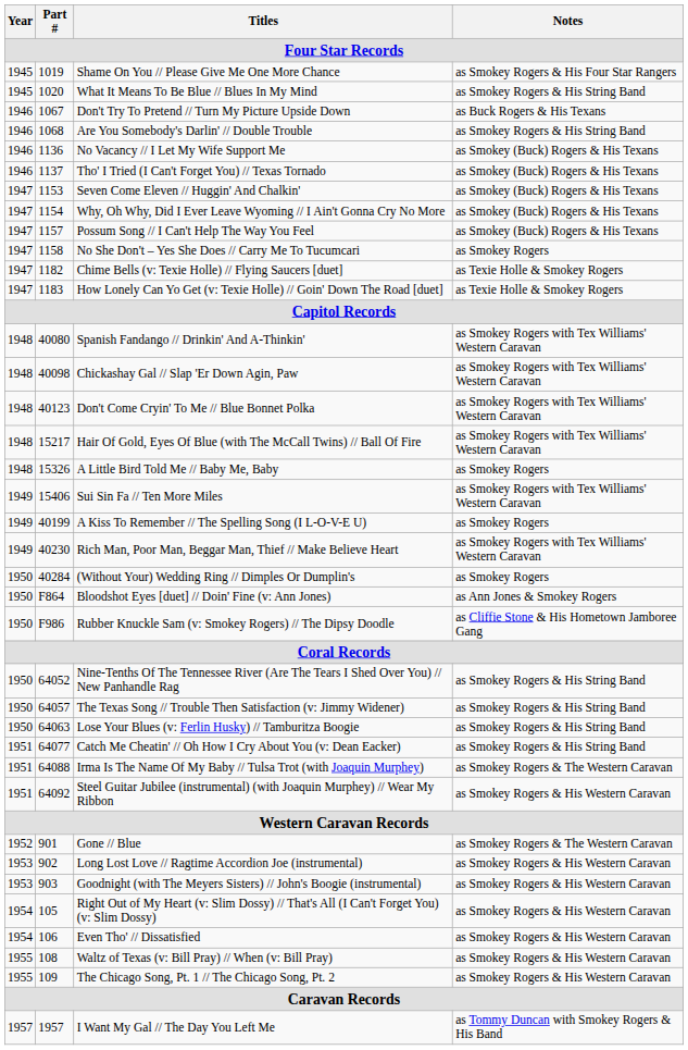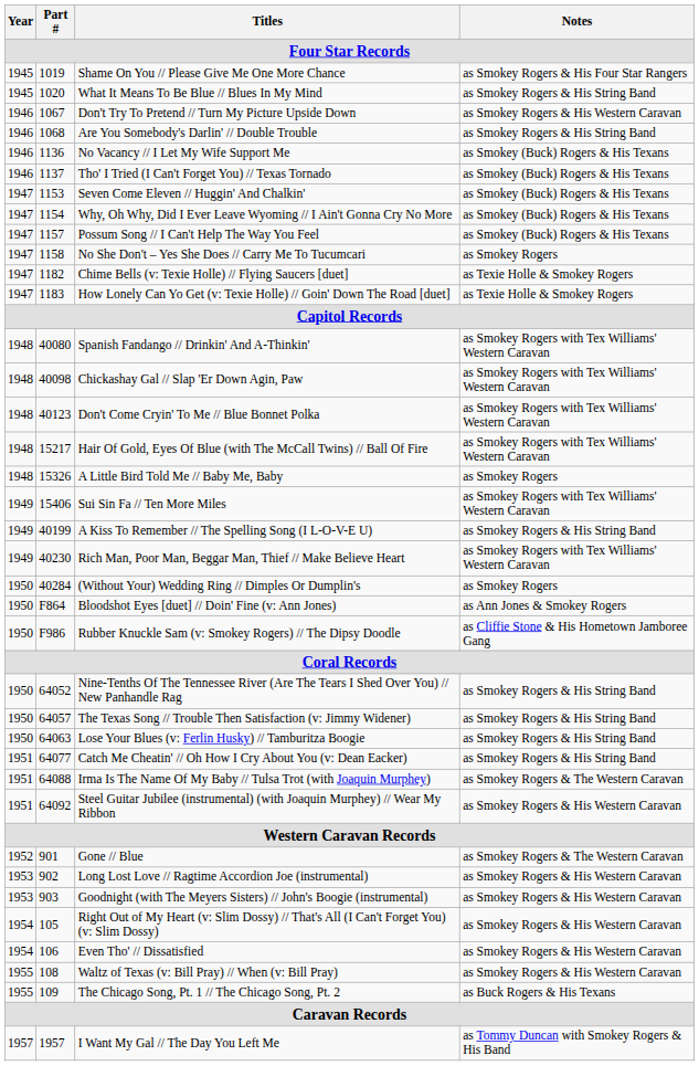 <table class="wikitable">
 <tr>
 <th>Year</th>
 <th>Part #</th>
 <th>Titles</th>
 <th>Notes</th>
 </tr>
 <tr>
 <td bgcolor="#E0E0E0" colspan="4" align="center"><big><strong><a href='#'>Four Star Records</a></strong></big></td>
 </tr>
 <tr>
 <td>1945</td>
 <td>1019</td>
 <td>Shame On You // Please Give Me One More Chance</td>
 <td>as Smokey Rogers & His Four Star Rangers</td>
 </tr>
 <tr>
 <td>1945</td>
 <td>1020</td>
 <td>What It Means To Be Blue // Blues In My Mind</td>
 <td>as Smokey Rogers & His String Band</td>
 </tr>
 <tr>
 <td>1946</td>
 <td>1067</td>
 <td>Don't Try To Pretend // Turn My Picture Upside Down</td>
-<td>as Buck Rogers & His Texans</td>
+<td>as Smokey Rogers & His Western Caravan</td>
 </tr>
 <tr>
 <td>1946</td>
 <td>1068</td>
 <td>Are You Somebody's Darlin' // Double Trouble</td>
 <td>as Smokey Rogers & His String Band</td>
 </tr>
 <tr>
 <td>1946</td>
 <td>1136</td>
 <td>No Vacancy // I Let My Wife Support Me</td>
 <td>as Smokey (Buck) Rogers & His Texans</td>
 </tr>
 <tr>
 <td>1946</td>
 <td>1137</td>
 <td>Tho' I Tried (I Can't Forget You) // Texas Tornado</td>
 <td>as Smokey (Buck) Rogers & His Texans</td>
 </tr>
 <tr>
 <td>1947</td>
 <td>1153</td>
 <td>Seven Come Eleven // Huggin' And Chalkin'</td>
 <td>as Smokey (Buck) Rogers & His Texans</td>
 </tr>
 <tr>
 <td>1947</td>
 <td>1154</td>
 <td>Why, Oh Why, Did I Ever Leave Wyoming // I Ain't Gonna Cry No More</td>
 <td>as Smokey (Buck) Rogers & His Texans</td>
 </tr>
 <tr>
 <td>1947</td>
 <td>1157</td>
 <td>Possum Song // I Can't Help The Way You Feel</td>
 <td>as Smokey (Buck) Rogers & His Texans</td>
 </tr>
 <tr>
 <td>1947</td>
 <td>1158</td>
 <td>No She Don't – Yes She Does // Carry Me To Tucumcari</td>
 <td>as Smokey Rogers</td>
 </tr>
 <tr>
 <td>1947</td>
 <td>1182</td>
 <td>Chime Bells (v: Texie Holle) // Flying Saucers [duet]</td>
 <td>as Texie Holle & Smokey Rogers</td>
 </tr>
 <tr>
 <td>1947</td>
 <td>1183</td>
 <td>How Lonely Can Yo Get (v: Texie Holle) // Goin' Down The Road [duet]</td>
 <td>as Texie Holle & Smokey Rogers</td>
 </tr>
 <tr>
 <td bgcolor="#E0E0E0" colspan="4" align="center"><big><strong><a href='#'>Capitol Records</a></strong></big></td>
 </tr>
 <tr>
 <td>1948</td>
 <td>40080</td>
 <td>Spanish Fandango // Drinkin' And A-Thinkin'</td>
 <td>as Smokey Rogers with Tex Williams' Western Caravan</td>
 </tr>
 <tr>
 <td>1948</td>
 <td>40098</td>
 <td>Chickashay Gal // Slap 'Er Down Agin, Paw</td>
 <td>as Smokey Rogers with Tex Williams' Western Caravan</td>
 </tr>
 <tr>
 <td>1948</td>
 <td>40123</td>
 <td>Don't Come Cryin' To Me // Blue Bonnet Polka</td>
 <td>as Smokey Rogers with Tex Williams' Western Caravan</td>
 </tr>
 <tr>
 <td>1948</td>
 <td>15217</td>
 <td>Hair Of Gold, Eyes Of Blue (with The McCall Twins) // Ball Of Fire</td>
 <td>as Smokey Rogers with Tex Williams' Western Caravan</td>
 </tr>
 <tr>
 <td>1948</td>
 <td>15326</td>
 <td>A Little Bird Told Me // Baby Me, Baby</td>
 <td>as Smokey Rogers</td>
 </tr>
 <tr>
 <td>1949</td>
 <td>15406</td>
 <td>Sui Sin Fa // Ten More Miles</td>
 <td>as Smokey Rogers with Tex Williams' Western Caravan</td>
 </tr>
 <tr>
 <td>1949</td>
 <td>40199</td>
 <td>A Kiss To Remember // The Spelling Song (I L-O-V-E U)</td>
-<td>as Smokey Rogers</td>
+<td>as Smokey Rogers & His String Band</td>
 </tr>
 <tr>
 <td>1949</td>
 <td>40230</td>
 <td>Rich Man, Poor Man, Beggar Man, Thief // Make Believe Heart</td>
 <td>as Smokey Rogers with Tex Williams' Western Caravan</td>
 </tr>
 <tr>
 <td>1950</td>
 <td>40284</td>
 <td>(Without Your) Wedding Ring // Dimples Or Dumplin's</td>
 <td>as Smokey Rogers</td>
 </tr>
 <tr>
 <td>1950</td>
 <td>F864</td>
 <td>Bloodshot Eyes [duet] // Doin' Fine (v: Ann Jones)</td>
 <td>as Ann Jones & Smokey Rogers</td>
 </tr>
 <tr>
 <td>1950</td>
 <td>F986</td>
 <td>Rubber Knuckle Sam (v: Smokey Rogers) // The Dipsy Doodle</td>
 <td>as <a href='#'>Cliffie Stone</a> & His Hometown Jamboree Gang</td>
 </tr>
 <tr --->
 <td bgcolor="#E0E0E0" colspan="4" align="center"><big><strong><a href='#'>Coral Records</a></strong></big></td>
 </tr>
 <tr>
 <td>1950</td>
 <td>64052</td>
 <td>Nine-Tenths Of The Tennessee River (Are The Tears I Shed Over You) // New Panhandle Rag</td>
 <td>as Smokey Rogers & His String Band</td>
 </tr>
 <tr>
 <td>1950</td>
 <td>64057</td>
 <td>The Texas Song // Trouble Then Satisfaction (v: Jimmy Widener)</td>
 <td>as Smokey Rogers & His String Band</td>
 </tr>
 <tr>
 <td>1950</td>
 <td>64063</td>
 <td>Lose Your Blues (v: <a href='#'>Ferlin Husky</a>) // Tamburitza Boogie</td>
 <td>as Smokey Rogers & His String Band</td>
 </tr>
 <tr>
 <td>1951</td>
 <td>64077</td>
 <td>Catch Me Cheatin' // Oh How I Cry About You (v: Dean Eacker)</td>
 <td>as Smokey Rogers & His String Band</td>
 </tr>
 <tr>
 <td>1951</td>
 <td>64088</td>
 <td>Irma Is The Name Of My Baby // Tulsa Trot (with <a href='#'>Joaquin Murphey</a>)</td>
 <td>as Smokey Rogers & The Western Caravan</td>
 </tr>
 <tr>
 <td>1951</td>
 <td>64092</td>
 <td>Steel Guitar Jubilee (instrumental) (with Joaquin Murphey) // Wear My Ribbon</td>
 <td>as Smokey Rogers & His Western Caravan</td>
 </tr>
 <tr>
 <td bgcolor="#E0E0E0" colspan="4" align="center"><big><strong>Western Caravan Records</strong></big></td>
 </tr>
 <tr>
 <td>1952</td>
 <td>901</td>
 <td>Gone // Blue</td>
 <td>as Smokey Rogers & The Western Caravan</td>
 </tr>
 <tr>
 <td>1953</td>
 <td>902</td>
 <td>Long Lost Love // Ragtime Accordion Joe (instrumental)</td>
 <td>as Smokey Rogers & His Western Caravan</td>
 </tr>
 <tr>
 <td>1953</td>
 <td>903</td>
 <td>Goodnight (with The Meyers Sisters) // John's Boogie (instrumental)</td>
 <td>as Smokey Rogers & His Western Caravan</td>
 </tr>
 <tr>
 <td>1954</td>
 <td>105</td>
 <td>Right Out of My Heart (v: Slim Dossy) // That's All (I Can't Forget You) (v: Slim Dossy)</td>
 <td>as Smokey Rogers & His Western Caravan</td>
 </tr>
 <tr>
 <td>1954</td>
 <td>106</td>
 <td>Even Tho' // Dissatisfied</td>
 <td>as Smokey Rogers & His Western Caravan</td>
 </tr>
 <tr>
 <td>1955</td>
 <td>108</td>
 <td>Waltz of Texas (v: Bill Pray) // When (v: Bill Pray)</td>
 <td>as Smokey Rogers & His Western Caravan</td>
 </tr>
 <tr>
 <td>1955</td>
 <td>109</td>
 <td>The Chicago Song, Pt. 1 // The Chicago Song, Pt. 2</td>
-<td>as Smokey Rogers & His Western Caravan</td>
+<td>as Buck Rogers & His Texans</td>
 </tr>
 <tr>
 <td bgcolor="#E0E0E0" colspan="4" align="center"><big><strong>Caravan Records</strong></big></td>
 </tr>
 <tr>
 <td>1957</td>
 <td>1957</td>
 <td>I Want My Gal // The Day You Left Me</td>
 <td>as <a href='#'>Tommy Duncan</a> with Smokey Rogers & His Band</td>
 </tr>
 </table>
